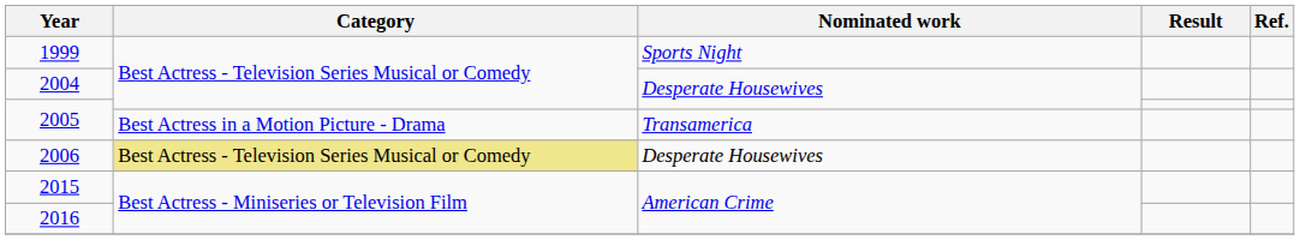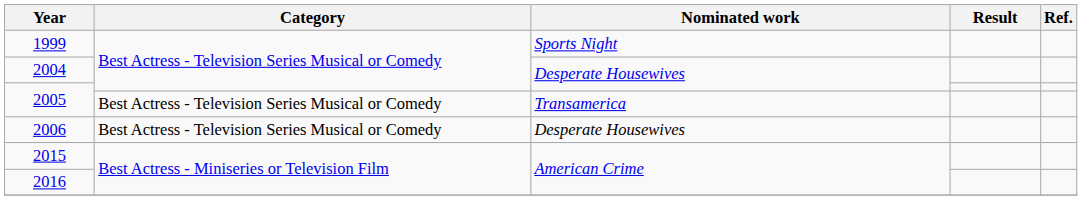 <table class=wikitable>
 <tr>
 <th scope="col" style="width:5em;">Year</th>
 <th scope="col" style="width:26em;">Category</th>
 <th scope="col" style="width:25em;">Nominated work</th>
 <th scope="col" style="width:5em;">Result</th>
 <th>Ref.</th>
 </tr>
 <tr>
 <td style="text-align:center;"><a href='#'>1999</a></td>
 <td rowspan=3><a href='#'>Best Actress - Television Series Musical or Comedy</a></td>
 <td><em><a href='#'>Sports Night</a></em></td>
 <td></td>
 <td></td>
 </tr>
 <tr>
 <td style="text-align:center;"><a href='#'>2004</a></td>
 <td rowspan=2><em><a href='#'>Desperate Housewives</a></em></td>
 <td></td>
 <td></td>
 </tr>
 <tr>
 <td style="text-align:center;", rowspan=2><a href='#'>2005</a></td>
 <td></td>
 <td></td>
 </tr>
 <tr>
-<td><a href='#'>Best Actress in a Motion Picture - Drama</a></td>
+<td>Best Actress - Television Series Musical or Comedy</td>
 <td><em><a href='#'>Transamerica</a></em></td>
 <td></td>
 <td></td>
 </tr>
 <tr>
 <td style="text-align:center;"><a href='#'>2006</a></td>
-<td style="background: khaki;">Best Actress - Television Series Musical or Comedy</td>
+<td>Best Actress - Television Series Musical or Comedy</td>
 <td><em>Desperate Housewives</em></td>
 <td></td>
 <td></td>
 </tr>
 <tr>
 <td style="text-align:center;"><a href='#'>2015</a></td>
 <td rowspan=2><a href='#'>Best Actress - Miniseries or Television Film</a></td>
 <td rowspan=2><em><a href='#'>American Crime</a></em></td>
 <td></td>
 <td></td>
 </tr>
 <tr>
 <td style="text-align:center;"><a href='#'>2016</a></td>
 <td></td>
 <td></td>
 </tr>
 <tr>
 </tr>
 </table>
